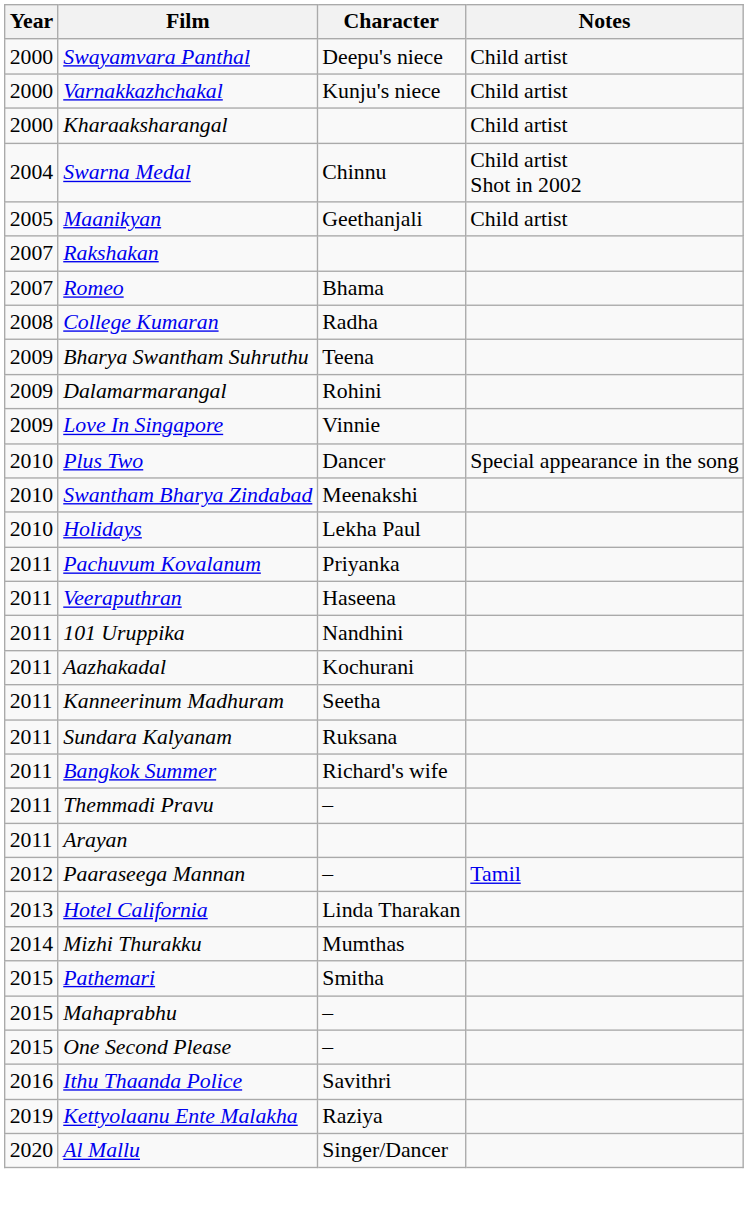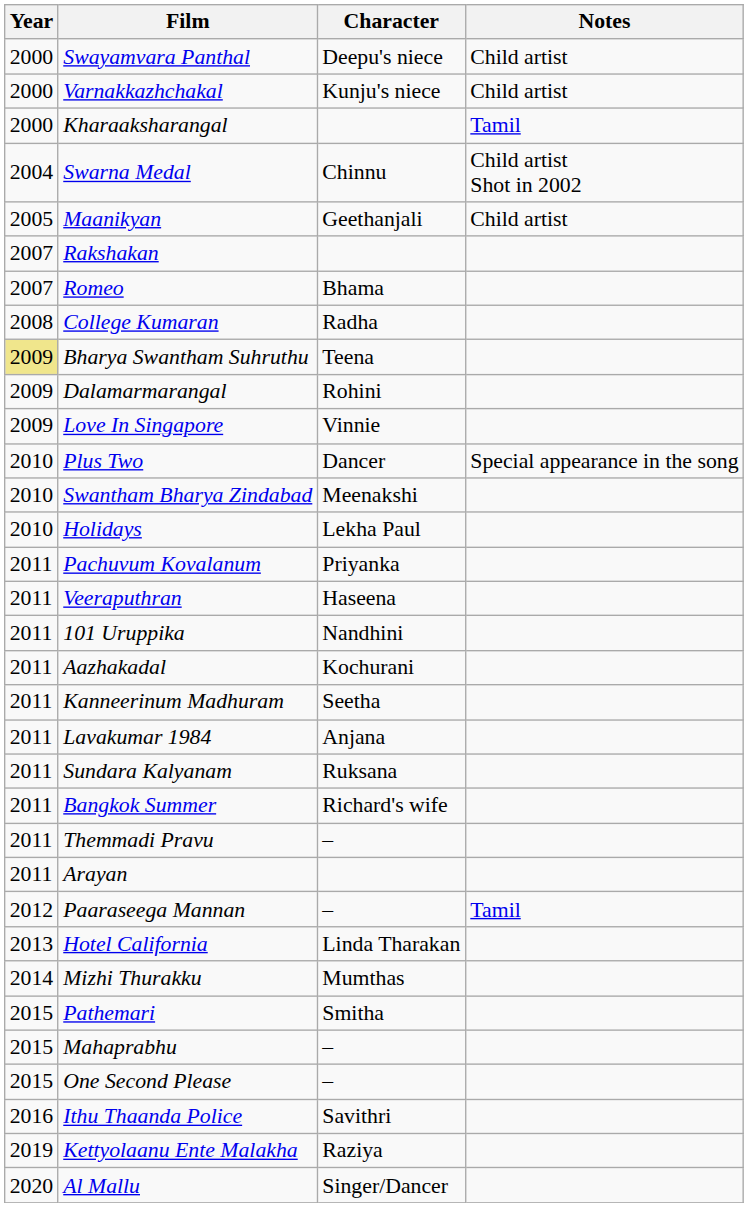 <table class="wikitable sortable">
 <tr>
 <th scope="col">Year</th>
 <th scope="col">Film</th>
 <th scope="col">Character</th>
 <th class="unsortable" scope="col">Notes</th>
 </tr>
 <tr>
 <td>2000</td>
 <td><em><a href='#'>Swayamvara Panthal</a></em></td>
 <td>Deepu's niece</td>
 <td>Child artist</td>
 </tr>
 <tr>
 <td>2000</td>
 <td><em><a href='#'>Varnakkazhchakal</a></em></td>
 <td>Kunju's niece</td>
 <td>Child artist</td>
 </tr>
 <tr>
 <td>2000</td>
 <td><em>Kharaaksharangal</em></td>
 <td></td>
-<td>Child artist</td>
+<td><a href='#'>Tamil</a></td>
 </tr>
 <tr>
 <td>2004</td>
 <td><em><a href='#'>Swarna Medal</a></em></td>
 <td>Chinnu</td>
 <td>Child artist<br>Shot in 2002</td>
 </tr>
 <tr>
 <td>2005</td>
 <td><em><a href='#'>Maanikyan</a></em></td>
 <td>Geethanjali</td>
 <td>Child artist</td>
 </tr>
 <tr>
 <td>2007</td>
 <td><em><a href='#'>Rakshakan</a></em></td>
 <td></td>
 <td></td>
 </tr>
 <tr>
 <td>2007</td>
 <td><em><a href='#'>Romeo</a></em></td>
 <td>Bhama</td>
 <td></td>
 </tr>
 <tr>
 <td>2008</td>
 <td><em><a href='#'>College Kumaran</a></em></td>
 <td>Radha</td>
 <td></td>
 </tr>
 <tr>
-<td>2009</td>
+<td style="background: khaki;">2009</td>
 <td><em>Bharya Swantham Suhruthu</em></td>
 <td>Teena</td>
 <td></td>
 </tr>
 <tr>
 <td>2009</td>
 <td><em>Dalamarmarangal</em></td>
 <td>Rohini</td>
 <td></td>
 </tr>
 <tr>
 <td>2009</td>
 <td><em><a href='#'>Love In Singapore</a></em></td>
 <td>Vinnie</td>
 <td></td>
 </tr>
 <tr>
 <td>2010</td>
 <td><em><a href='#'>Plus Two</a></em></td>
 <td>Dancer</td>
 <td>Special appearance in the song</td>
 </tr>
 <tr>
 <td>2010</td>
 <td><em><a href='#'>Swantham Bharya Zindabad</a></em></td>
 <td>Meenakshi</td>
 <td></td>
 </tr>
 <tr>
 <td>2010</td>
 <td><em><a href='#'>Holidays</a></em></td>
 <td>Lekha Paul</td>
 <td></td>
 </tr>
 <tr>
 <td>2011</td>
 <td><em><a href='#'>Pachuvum Kovalanum</a></em></td>
 <td>Priyanka</td>
 <td></td>
 </tr>
 <tr>
 <td>2011</td>
 <td><em><a href='#'>Veeraputhran</a></em></td>
 <td>Haseena</td>
 <td></td>
 </tr>
 <tr>
 <td>2011</td>
 <td><em>101 Uruppika</em></td>
 <td>Nandhini</td>
 <td></td>
 </tr>
 <tr>
 <td>2011</td>
 <td><em>Aazhakadal</em></td>
 <td>Kochurani</td>
 <td></td>
 </tr>
 <tr>
 <td>2011</td>
 <td><em>Kanneerinum Madhuram</em></td>
 <td>Seetha</td>
+<td></td>
+</tr>
+<tr>
+<td>2011</td>
+<td><em>Lavakumar 1984</em></td>
+<td>Anjana</td>
 <td></td>
 </tr>
 <tr>
 <td>2011</td>
 <td><em>Sundara Kalyanam</em></td>
 <td>Ruksana</td>
 <td></td>
 </tr>
 <tr>
 <td>2011</td>
 <td><em><a href='#'>Bangkok Summer</a></em></td>
 <td>Richard's wife</td>
 <td></td>
 </tr>
 <tr>
 <td>2011</td>
 <td><em>Themmadi Pravu</em></td>
 <td>–</td>
 <td></td>
 </tr>
 <tr>
 <td>2011</td>
 <td><em>Arayan</em></td>
 <td></td>
 <td></td>
 </tr>
 <tr>
 <td>2012</td>
 <td><em>Paaraseega Mannan</em></td>
 <td>–</td>
 <td><a href='#'>Tamil</a></td>
 </tr>
 <tr>
 <td>2013</td>
 <td><em><a href='#'>Hotel California</a></em></td>
 <td>Linda Tharakan</td>
 <td></td>
 </tr>
 <tr>
 <td>2014</td>
 <td><em>Mizhi Thurakku</em></td>
 <td>Mumthas</td>
 <td></td>
 </tr>
 <tr>
 <td>2015</td>
 <td><em><a href='#'>Pathemari</a></em></td>
 <td>Smitha</td>
 <td></td>
 </tr>
 <tr>
 <td>2015</td>
 <td><em>Mahaprabhu</em></td>
 <td>–</td>
 <td></td>
 </tr>
 <tr>
 <td>2015</td>
 <td><em>One Second Please</em></td>
 <td>–</td>
 <td></td>
 </tr>
 <tr>
 <td>2016</td>
 <td><em><a href='#'>Ithu Thaanda Police</a></em></td>
 <td>Savithri</td>
 <td></td>
 </tr>
 <tr>
 <td>2019</td>
 <td><em><a href='#'>Kettyolaanu Ente Malakha</a></em></td>
 <td>Raziya</td>
 <td></td>
 </tr>
 <tr>
 <td>2020</td>
 <td><em><a href='#'>Al Mallu</a></em></td>
 <td>Singer/Dancer</td>
 <td></td>
 </tr>
 </table>
